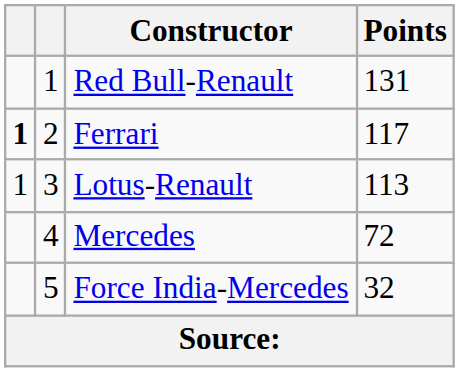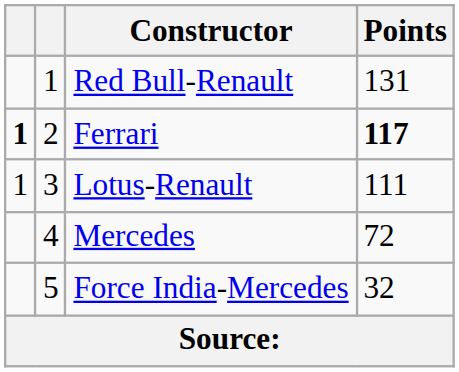 <table class="wikitable" style="font-size: 85%;">
 <tr>
 <th></th>
 <th></th>
 <th>Constructor</th>
 <th>Points</th>
 </tr>
 <tr>
 <td align="left"></td>
 <td align="center">1</td>
 <td> <a href='#'>Red Bull</a>-<a href='#'>Renault</a></td>
 <td>131</td>
 </tr>
 <tr>
 <td align="left"><strong> 1</strong></td>
 <td align="center">2</td>
 <td> <a href='#'>Ferrari</a></td>
-<td>117</td>
+<td><strong>117</strong></td>
 </tr>
 <tr>
 <td align="left"> 1</td>
 <td align="center">3</td>
 <td> <a href='#'>Lotus</a>-<a href='#'>Renault</a></td>
-<td>113</td>
+<td>111</td>
 </tr>
 <tr>
 <td align="left"></td>
 <td align="center">4</td>
 <td> <a href='#'>Mercedes</a></td>
 <td>72</td>
 </tr>
 <tr>
 <td align="left"></td>
 <td align="center">5</td>
 <td> <a href='#'>Force India</a>-<a href='#'>Mercedes</a></td>
 <td>32</td>
 </tr>
 <tr>
 <th colspan=4>Source: </th>
 </tr>
 </table>
